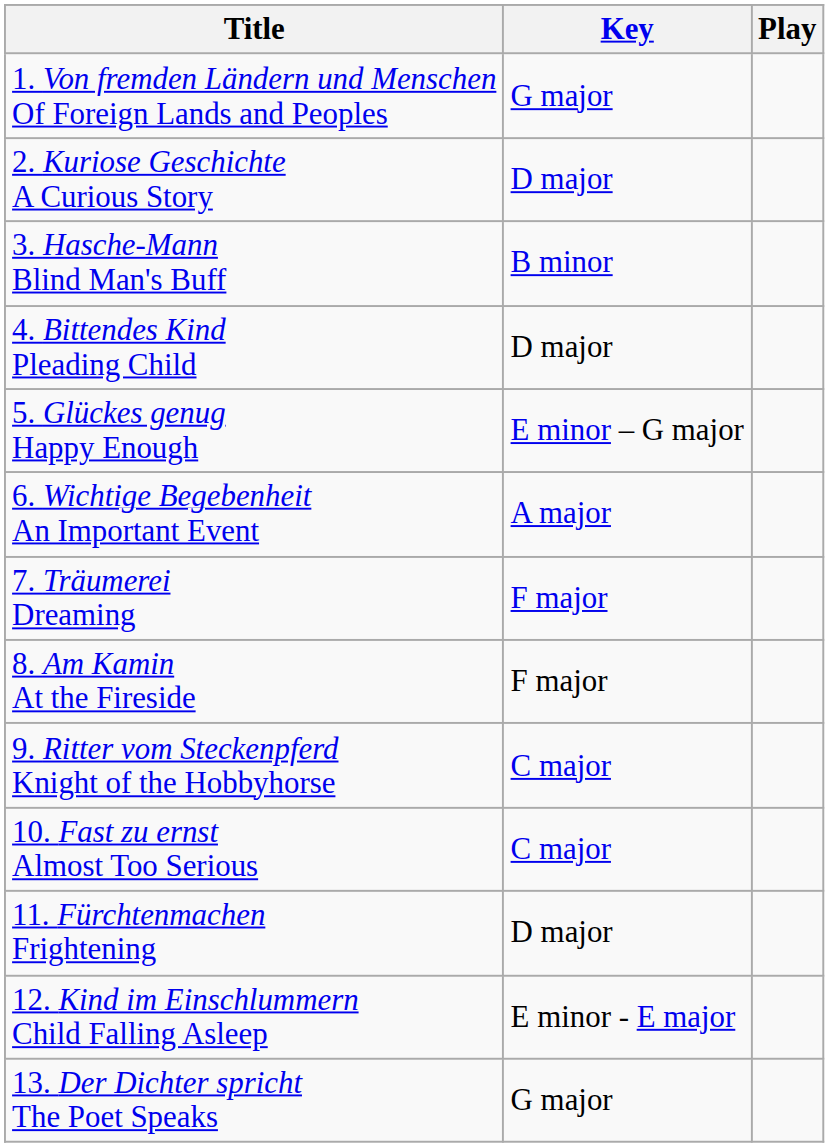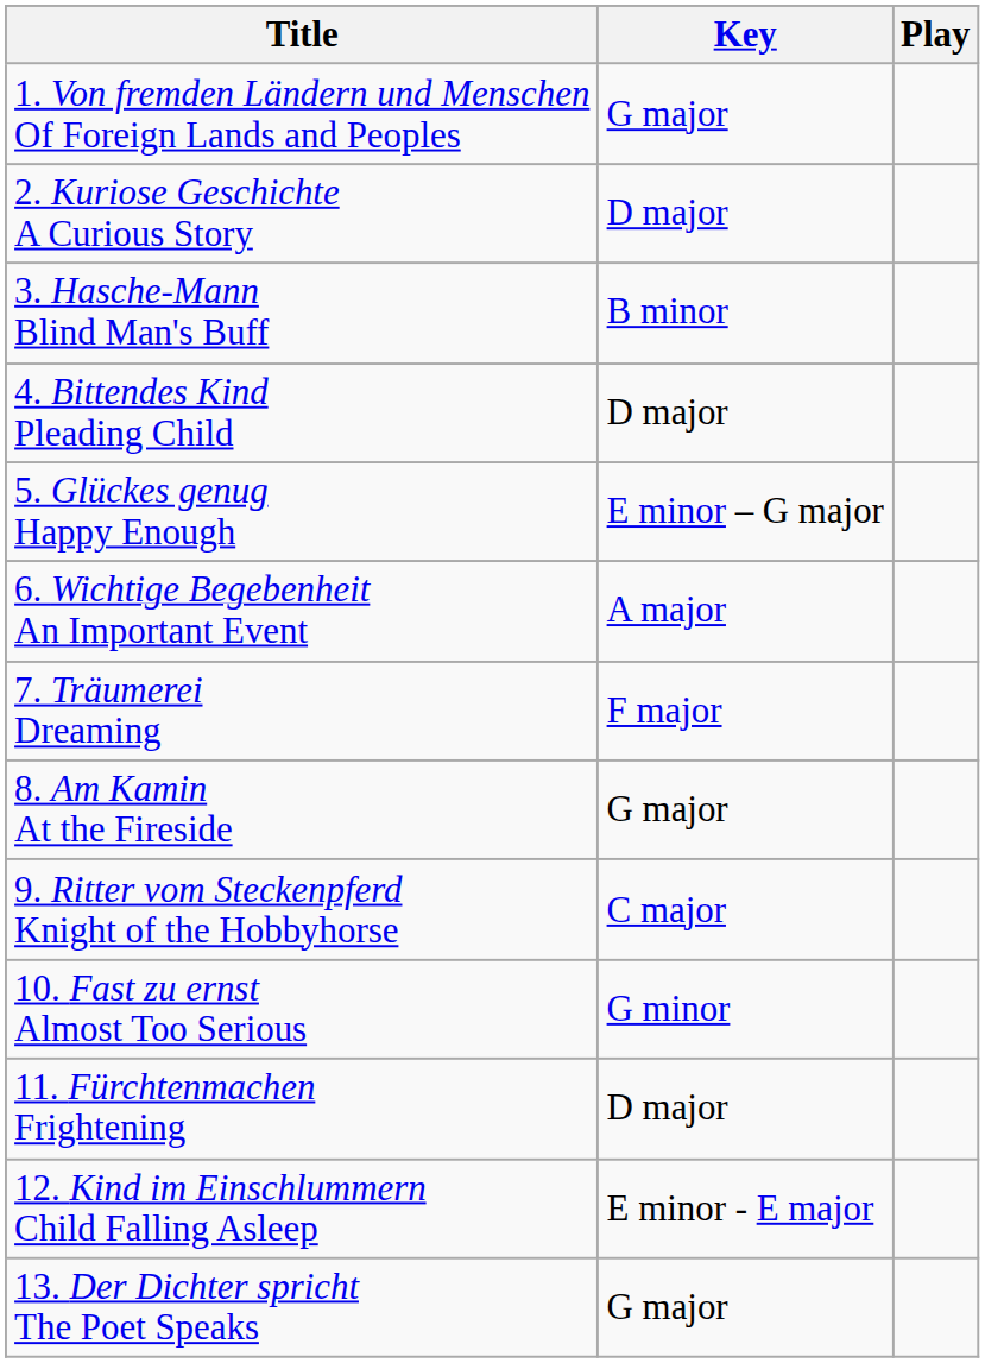 <table class="wikitable">
 <tr>
 <th>Title</th>
 <th><a href='#'>Key</a></th>
 <th>Play</th>
 </tr>
 <tr>
 <td><a href='#'>1. <em>Von fremden Ländern und Menschen</em><br>Of Foreign Lands and Peoples</a></td>
 <td><a href='#'>G major</a></td>
 <td></td>
 </tr>
 <tr>
 <td><a href='#'>2. <em>Kuriose Geschichte</em><br>A Curious Story</a></td>
 <td><a href='#'>D major</a></td>
 <td></td>
 </tr>
 <tr>
 <td><a href='#'>3. <em>Hasche-Mann</em></a><br><a href='#'>Blind Man's Buff</a></td>
 <td><a href='#'>B minor</a></td>
 <td></td>
 </tr>
 <tr>
 <td><a href='#'>4. <em>Bittendes Kind</em><br>Pleading Child</a></td>
 <td>D major</td>
 <td></td>
 </tr>
 <tr>
 <td><a href='#'>5. <em>Glückes genug</em><br>Happy Enough</a></td>
 <td><a href='#'>E minor</a> – G major</td>
 <td></td>
 </tr>
 <tr>
 <td><a href='#'>6. <em>Wichtige Begebenheit</em><br>An Important Event</a></td>
 <td><a href='#'>A major</a></td>
 <td></td>
 </tr>
 <tr>
 <td><a href='#'>7. <em>Träumerei</em><br>Dreaming</a></td>
 <td><a href='#'>F major</a></td>
 <td></td>
 </tr>
 <tr>
 <td><a href='#'>8. <em>Am Kamin</em><br>At the Fireside</a></td>
-<td>F major</td>
+<td>G major</td>
 <td></td>
 </tr>
 <tr>
 <td><a href='#'>9. <em>Ritter vom Steckenpferd</em><br>Knight of the Hobbyhorse</a></td>
 <td><a href='#'>C major</a></td>
 <td></td>
 </tr>
 <tr>
 <td><a href='#'>10. <em>Fast zu ernst</em><br>Almost Too Serious</a></td>
-<td><a href='#'>C major</a></td>
+<td><a href='#'>G minor</a></td>
 <td></td>
 </tr>
 <tr>
 <td><a href='#'>11. <em>Fürchtenmachen</em><br>Frightening</a></td>
 <td>D major</td>
 <td></td>
 </tr>
 <tr>
 <td><a href='#'>12. <em>Kind im Einschlummern</em><br>Child Falling Asleep</a></td>
 <td>E minor - <a href='#'>E major</a></td>
 <td></td>
 </tr>
 <tr>
 <td><a href='#'>13. <em>Der Dichter spricht</em><br>The Poet Speaks</a></td>
 <td>G major</td>
 <td></td>
 </tr>
 </table>
